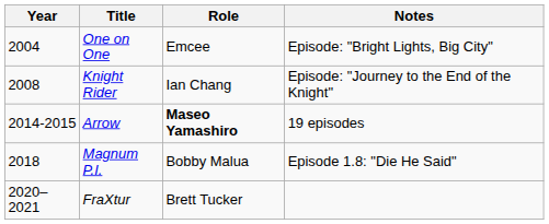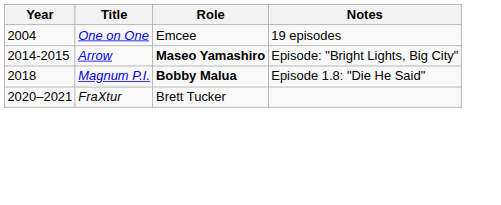 <table class="wikitable sortable">
 <tr>
 <th>Year</th>
 <th>Title</th>
 <th>Role</th>
 <th>Notes</th>
 </tr>
 <tr>
 <td>2004</td>
 <td><em><a href='#'>One on One</a></em></td>
 <td>Emcee</td>
-<td>Episode: "Bright Lights, Big City"</td>
-</tr>
-<tr>
-<td>2008</td>
-<td><em><a href='#'>Knight Rider</a></em></td>
-<td>Ian Chang</td>
-<td>Episode: "Journey to the End of the Knight"</td>
+<td>19 episodes</td>
 </tr>
 <tr>
 <td>2014-2015</td>
 <td><em><a href='#'>Arrow</a></em></td>
 <td><strong>Maseo Yamashiro</strong></td>
-<td>19 episodes</td>
+<td>Episode: "Bright Lights, Big City"</td>
 </tr>
 <tr>
 <td>2018</td>
 <td><em><a href='#'>Magnum P.I.</a></em></td>
-<td>Bobby Malua</td>
+<td><strong>Bobby Malua</strong></td>
 <td>Episode 1.8: "Die He Said"</td>
 </tr>
 <tr>
 <td>2020–2021</td>
 <td><em>FraXtur</em></td>
 <td>Brett Tucker</td>
 <td></td>
 </tr>
 </table>
